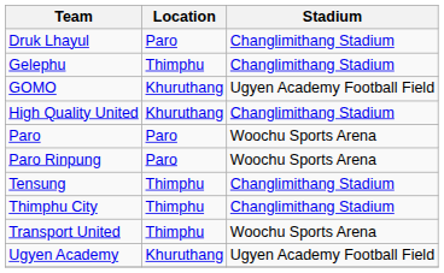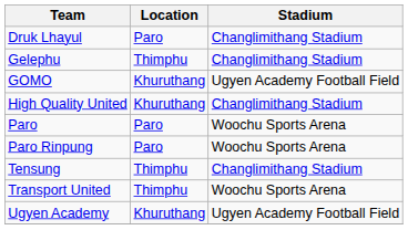 <table class="wikitable sortable">
 <tr>
 <th>Team</th>
 <th>Location</th>
 <th>Stadium</th>
 </tr>
 <tr>
 <td><a href='#'>Druk Lhayul</a></td>
 <td><a href='#'>Paro</a></td>
 <td><a href='#'>Changlimithang Stadium</a></td>
 </tr>
 <tr>
 <td><a href='#'>Gelephu</a></td>
 <td><a href='#'>Thimphu</a></td>
 <td><a href='#'>Changlimithang Stadium</a></td>
 </tr>
 <tr>
 <td><a href='#'>GOMO</a></td>
 <td><a href='#'>Khuruthang</a></td>
 <td>Ugyen Academy Football Field</td>
 </tr>
 <tr>
 <td><a href='#'>High Quality United</a></td>
 <td><a href='#'>Khuruthang</a></td>
 <td><a href='#'>Changlimithang Stadium</a></td>
 </tr>
 <tr>
 <td><a href='#'>Paro</a></td>
 <td><a href='#'>Paro</a></td>
 <td>Woochu Sports Arena</td>
 </tr>
 <tr>
 <td><a href='#'>Paro Rinpung</a></td>
 <td><a href='#'>Paro</a></td>
 <td>Woochu Sports Arena</td>
 </tr>
 <tr>
 <td><a href='#'>Tensung</a></td>
 <td><a href='#'>Thimphu</a></td>
 <td><a href='#'>Changlimithang Stadium</a></td>
 </tr>
 <tr>
-<td><a href='#'>Thimphu City</a></td>
-<td><a href='#'>Thimphu</a></td>
-<td><a href='#'>Changlimithang Stadium</a></td>
-</tr>
-<tr>
 <td><a href='#'>Transport United</a></td>
 <td><a href='#'>Thimphu</a></td>
 <td>Woochu Sports Arena</td>
 </tr>
 <tr>
 <td><a href='#'>Ugyen Academy</a></td>
 <td><a href='#'>Khuruthang</a></td>
 <td>Ugyen Academy Football Field</td>
 </tr>
 <tr>
 </tr>
 </table>
